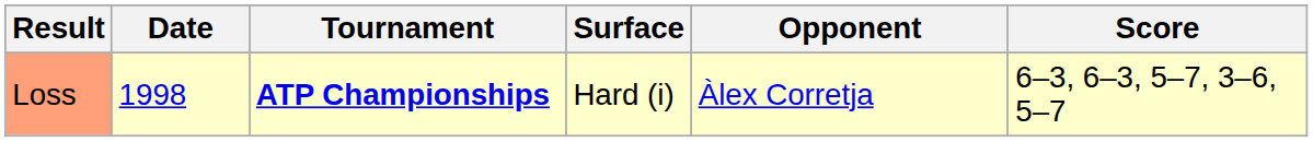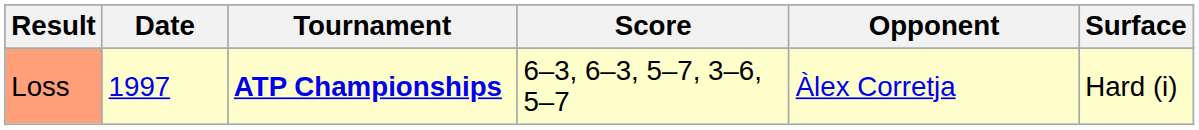 <table class="sortable wikitable">
 <tr>
 <th style="width:40px">Result</th>
 <th style="width:65px">Date</th>
 <th style="width:160px">Tournament</th>
+<th style="width:150px" class="unsortable">Score</th>
+<th style="width:160px">Opponent</th>
 <th style="width:55px">Surface</th>
-<th style="width:160px">Opponent</th>
-<th style="width:150px" class="unsortable">Score</th>
 </tr>
 <tr style="background:#ffffcc;">
 <td style="background:#ffa07a;">Loss</td>
-<td><a href='#'>1998</a></td>
+<td><a href='#'>1997</a></td>
 <td><strong><a href='#'>ATP Championships</a></strong></td>
+<td>6–3, 6–3, 5–7, 3–6, 5–7</td>
+<td> <a href='#'>Àlex Corretja</a></td>
 <td>Hard (i)</td>
-<td> <a href='#'>Àlex Corretja</a></td>
-<td>6–3, 6–3, 5–7, 3–6, 5–7</td>
 </tr>
 </table>
